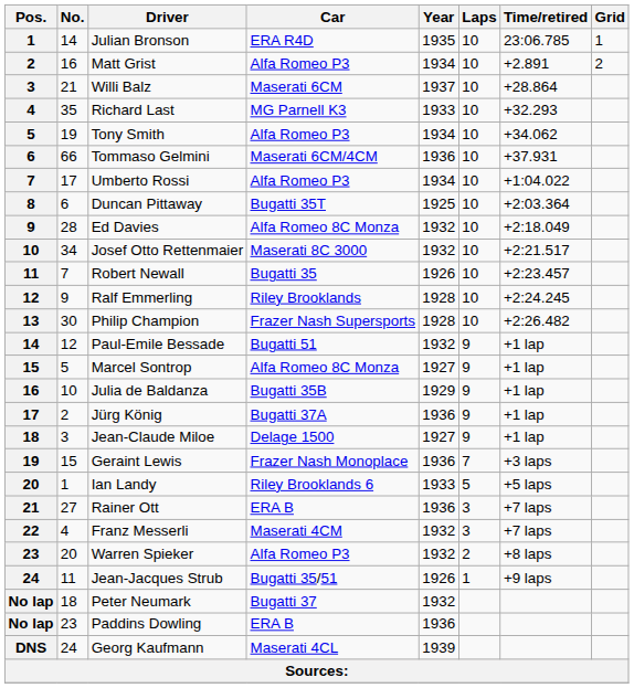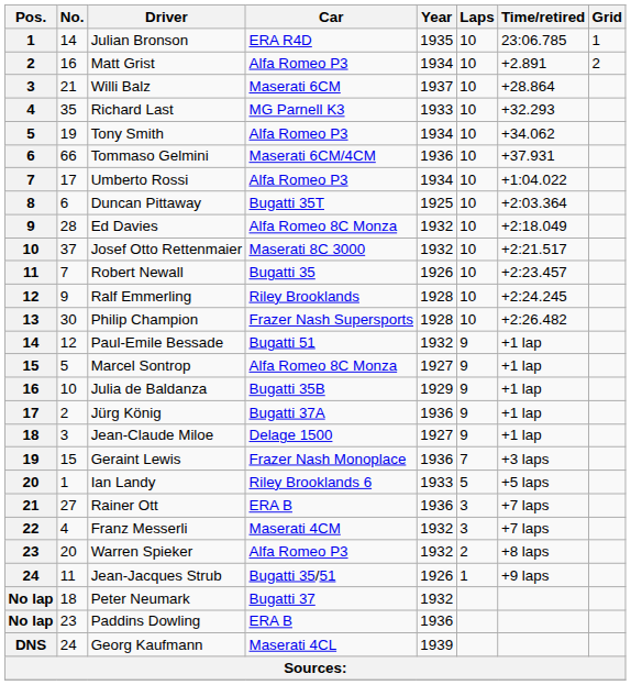 <table class="wikitable" style="font-size:90%">
 <tr>
 <th>Pos.</th>
 <th>No.</th>
 <th>Driver</th>
 <th>Car</th>
 <th>Year</th>
 <th>Laps</th>
 <th>Time/retired</th>
 <th>Grid</th>
 </tr>
 <tr>
 <th>1</th>
 <td>14</td>
 <td> Julian Bronson</td>
 <td><a href='#'>ERA R4D</a></td>
 <td>1935</td>
 <td>10</td>
 <td>23:06.785</td>
 <td>1</td>
 </tr>
 <tr>
 <th>2</th>
 <td>16</td>
 <td> Matt Grist</td>
 <td><a href='#'>Alfa Romeo P3</a></td>
 <td>1934</td>
 <td>10</td>
 <td>+2.891</td>
 <td>2</td>
 </tr>
 <tr>
 <th>3</th>
 <td>21</td>
 <td> Willi Balz</td>
 <td><a href='#'>Maserati 6CM</a></td>
 <td>1937</td>
 <td>10</td>
 <td>+28.864</td>
 <td></td>
 </tr>
 <tr>
 <th>4</th>
 <td>35</td>
 <td> Richard Last</td>
 <td><a href='#'>MG Parnell K3</a></td>
 <td>1933</td>
 <td>10</td>
 <td>+32.293</td>
 <td></td>
 </tr>
 <tr>
 <th>5</th>
 <td>19</td>
 <td> Tony Smith</td>
 <td><a href='#'>Alfa Romeo P3</a></td>
 <td>1934</td>
 <td>10</td>
 <td>+34.062</td>
 <td></td>
 </tr>
 <tr>
 <th>6</th>
 <td>66</td>
 <td> Tommaso Gelmini</td>
 <td><a href='#'>Maserati 6CM/4CM</a></td>
 <td>1936</td>
 <td>10</td>
 <td>+37.931</td>
 <td></td>
 </tr>
 <tr>
 <th>7</th>
 <td>17</td>
 <td> Umberto Rossi</td>
 <td><a href='#'>Alfa Romeo P3</a></td>
 <td>1934</td>
 <td>10</td>
 <td>+1:04.022</td>
 <td></td>
 </tr>
 <tr>
 <th>8</th>
 <td>6</td>
 <td> Duncan Pittaway</td>
 <td><a href='#'>Bugatti 35T</a></td>
 <td>1925</td>
 <td>10</td>
 <td>+2:03.364</td>
 <td></td>
 </tr>
 <tr>
 <th>9</th>
 <td>28</td>
 <td> Ed Davies</td>
 <td><a href='#'>Alfa Romeo 8C Monza</a></td>
 <td>1932</td>
 <td>10</td>
 <td>+2:18.049</td>
 <td></td>
 </tr>
 <tr>
 <th>10</th>
-<td>34</td>
+<td>37</td>
 <td> Josef Otto Rettenmaier</td>
 <td><a href='#'>Maserati 8C 3000</a></td>
 <td>1932</td>
 <td>10</td>
 <td>+2:21.517</td>
 <td></td>
 </tr>
 <tr>
 <th>11</th>
 <td>7</td>
 <td> Robert Newall</td>
 <td><a href='#'>Bugatti 35</a></td>
 <td>1926</td>
 <td>10</td>
 <td>+2:23.457</td>
 <td></td>
 </tr>
 <tr>
 <th>12</th>
 <td>9</td>
 <td> Ralf Emmerling</td>
 <td><a href='#'>Riley Brooklands</a></td>
 <td>1928</td>
 <td>10</td>
 <td>+2:24.245</td>
 <td></td>
 </tr>
 <tr>
 <th>13</th>
 <td>30</td>
 <td> Philip Champion</td>
 <td><a href='#'>Frazer Nash Supersports</a></td>
 <td>1928</td>
 <td>10</td>
 <td>+2:26.482</td>
 <td></td>
 </tr>
 <tr>
 <th>14</th>
 <td>12</td>
 <td> Paul-Emile Bessade</td>
 <td><a href='#'>Bugatti 51</a></td>
 <td>1932</td>
 <td>9</td>
 <td>+1 lap</td>
 <td></td>
 </tr>
 <tr>
 <th>15</th>
 <td>5</td>
 <td> Marcel Sontrop</td>
 <td><a href='#'>Alfa Romeo 8C Monza</a></td>
 <td>1927</td>
 <td>9</td>
 <td>+1 lap</td>
 <td></td>
 </tr>
 <tr>
 <th>16</th>
 <td>10</td>
 <td> Julia de Baldanza</td>
 <td><a href='#'>Bugatti 35B</a></td>
 <td>1929</td>
 <td>9</td>
 <td>+1 lap</td>
 <td></td>
 </tr>
 <tr>
 <th>17</th>
 <td>2</td>
 <td> Jürg König</td>
 <td><a href='#'>Bugatti 37A</a></td>
 <td>1936</td>
 <td>9</td>
 <td>+1 lap</td>
 <td></td>
 </tr>
 <tr>
 <th>18</th>
 <td>3</td>
 <td> Jean-Claude Miloe</td>
 <td><a href='#'>Delage 1500</a></td>
 <td>1927</td>
 <td>9</td>
 <td>+1 lap</td>
 <td></td>
 </tr>
 <tr>
 <th>19</th>
 <td>15</td>
 <td> Geraint Lewis</td>
 <td><a href='#'>Frazer Nash Monoplace</a></td>
 <td>1936</td>
 <td>7</td>
 <td>+3 laps</td>
 <td></td>
 </tr>
 <tr>
 <th>20</th>
 <td>1</td>
 <td> Ian Landy</td>
 <td><a href='#'>Riley Brooklands 6</a></td>
 <td>1933</td>
 <td>5</td>
 <td>+5 laps</td>
 <td></td>
 </tr>
 <tr>
 <th>21</th>
 <td>27</td>
 <td> Rainer Ott</td>
 <td><a href='#'>ERA B</a></td>
 <td>1936</td>
 <td>3</td>
 <td>+7 laps</td>
 <td></td>
 </tr>
 <tr>
 <th>22</th>
 <td>4</td>
 <td> Franz Messerli</td>
 <td><a href='#'>Maserati 4CM</a></td>
 <td>1932</td>
 <td>3</td>
 <td>+7 laps</td>
 <td></td>
 </tr>
 <tr>
 <th>23</th>
 <td>20</td>
 <td> Warren Spieker</td>
 <td><a href='#'>Alfa Romeo P3</a></td>
 <td>1932</td>
 <td>2</td>
 <td>+8 laps</td>
 <td></td>
 </tr>
 <tr>
 <th>24</th>
 <td>11</td>
 <td> Jean-Jacques Strub</td>
 <td><a href='#'>Bugatti 35</a>/<a href='#'>51</a></td>
 <td>1926</td>
 <td>1</td>
 <td>+9 laps</td>
 <td></td>
 </tr>
 <tr>
 <th>No lap</th>
 <td>18</td>
 <td> Peter Neumark</td>
 <td><a href='#'>Bugatti 37</a></td>
 <td>1932</td>
 <td></td>
 <td></td>
 <td></td>
 </tr>
 <tr>
 <th>No lap</th>
 <td>23</td>
 <td> Paddins Dowling</td>
 <td><a href='#'>ERA B</a></td>
 <td>1936</td>
 <td></td>
 <td></td>
 <td></td>
 </tr>
 <tr>
 <th>DNS</th>
 <td>24</td>
 <td> Georg Kaufmann</td>
 <td><a href='#'>Maserati 4CL</a></td>
 <td>1939</td>
 <td></td>
 <td></td>
 <td></td>
 </tr>
 <tr style="background-color:#E5E4E2" align="center">
 <th colspan=8>Sources:</th>
 </tr>
 <tr>
 </tr>
 </table>
